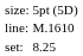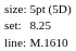 <table style="margin-left:40px;">
 <tr>
 <td>size:</td>
 <td>5pt (5D)</td>
 </tr>
 <tr>
+<td>set:</td>
+<td>8.25</td>
+</tr>
+<tr>
 <td>line:</td>
 <td>M.1610</td>
 </tr>
-<tr>
-<td>set:</td>
-<td>8.25</td>
-</tr>
 </table>
